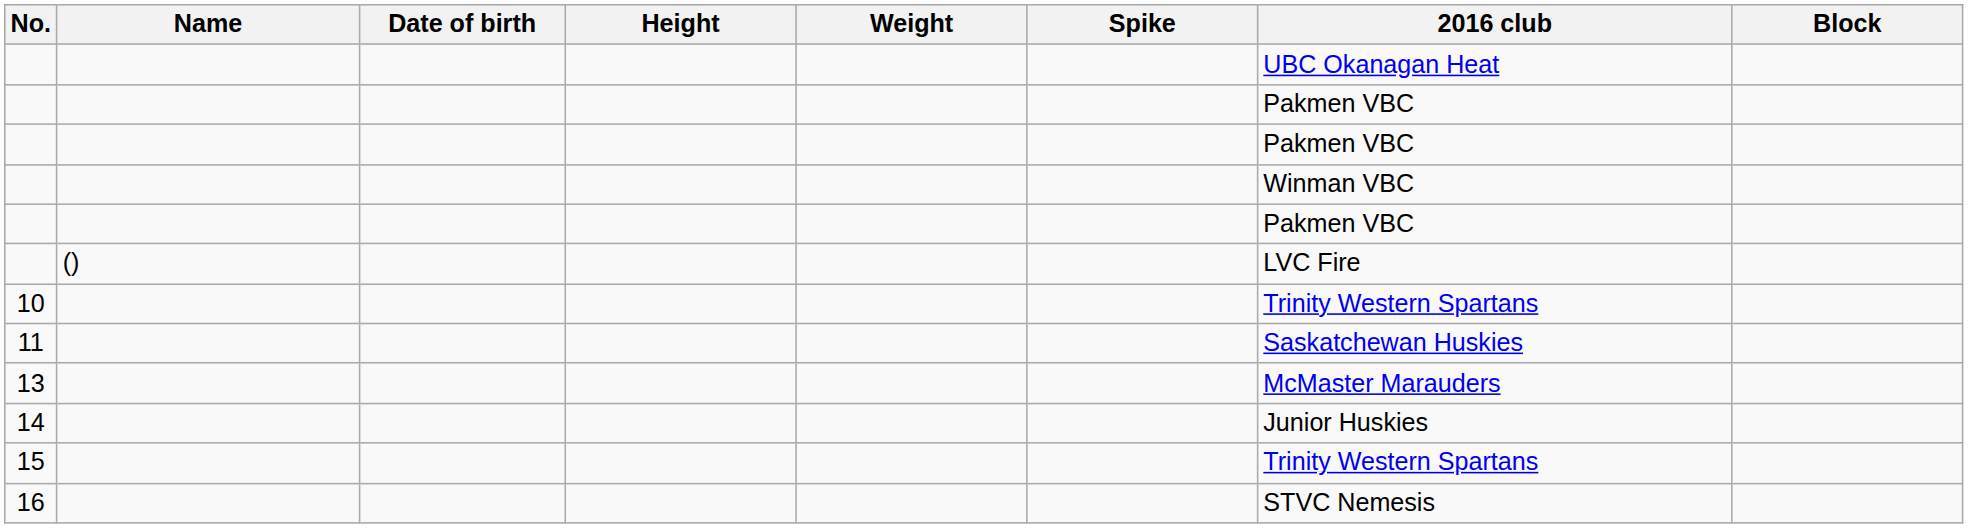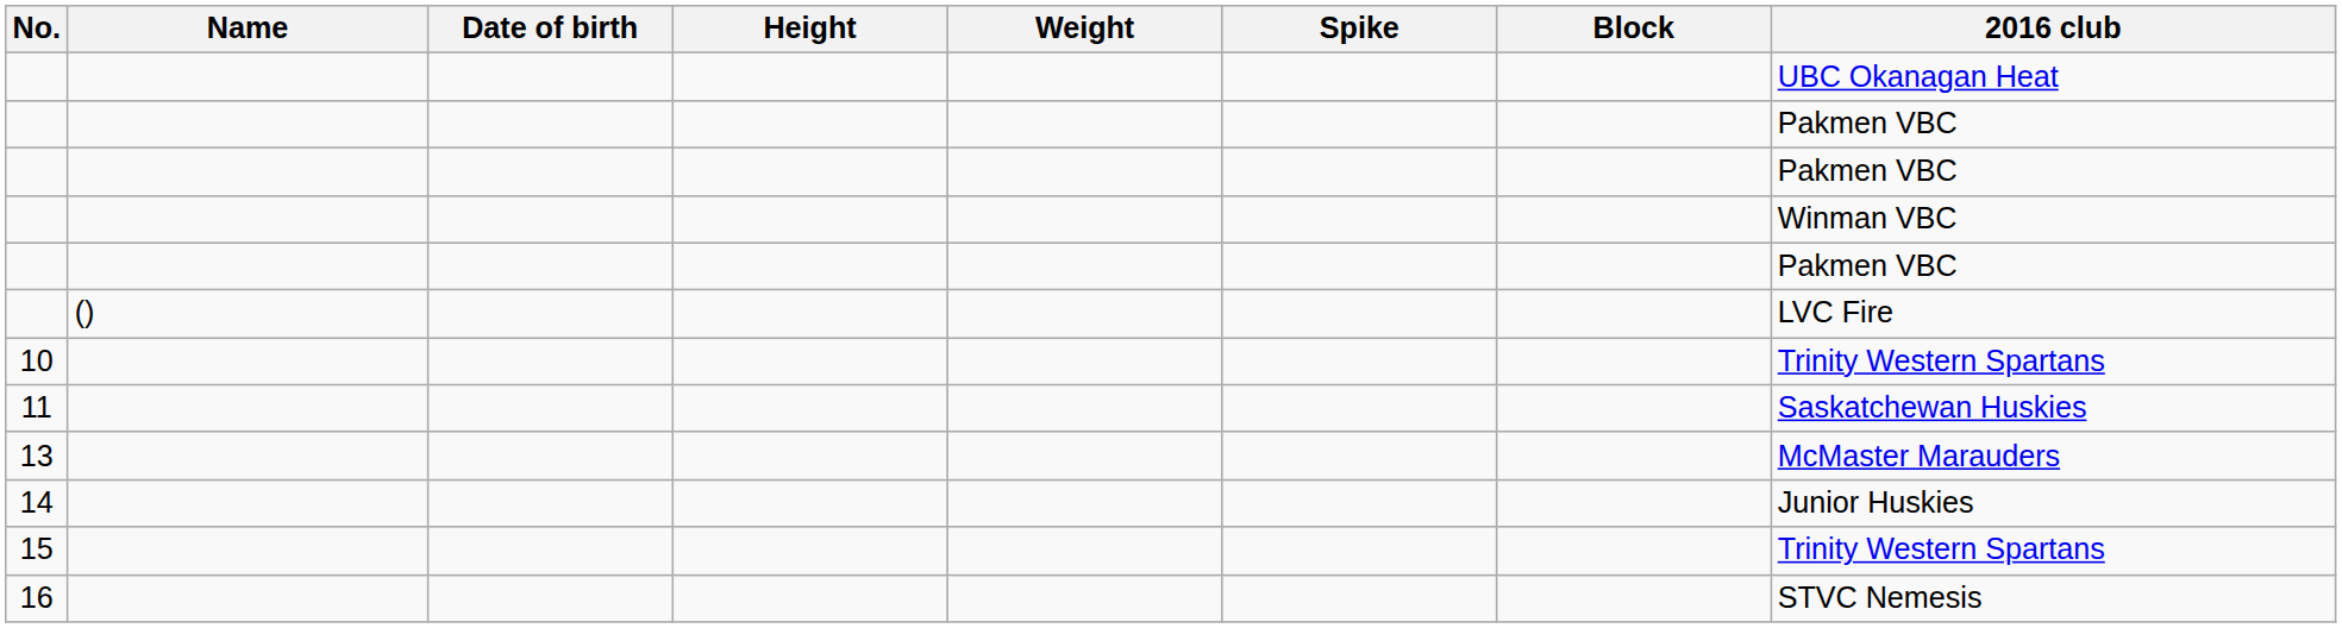 <table class="wikitable sortable" style="font-size:100%; text-align:center;">
 <tr>
 <th>No.</th>
 <th style="width:12em">Name</th>
 <th style="width:8em">Date of birth</th>
 <th style="width:9em">Height</th>
 <th style="width:9em">Weight</th>
 <th style="width:9em">Spike</th>
+<th style="width:9em">Block</th>
 <th style="width:19em">2016 club</th>
-<th style="width:9em">Block</th>
 </tr>
 <tr>
 <td></td>
 <td align=left></td>
 <td align=right></td>
 <td></td>
 <td></td>
 <td></td>
+<td></td>
 <td align=left> <a href='#'>UBC Okanagan Heat</a></td>
-<td></td>
 </tr>
 <tr>
 <td></td>
 <td align=left></td>
 <td align=right></td>
 <td></td>
 <td></td>
 <td></td>
+<td></td>
 <td align=left> Pakmen VBC</td>
-<td></td>
 </tr>
 <tr>
 <td></td>
 <td align=left></td>
 <td align=right></td>
 <td></td>
 <td></td>
 <td></td>
+<td></td>
 <td align=left> Pakmen VBC</td>
-<td></td>
 </tr>
 <tr>
 <td></td>
 <td align=left></td>
 <td align=right></td>
 <td></td>
 <td></td>
 <td></td>
+<td></td>
 <td align=left> Winman VBC</td>
-<td></td>
 </tr>
 <tr>
 <td></td>
 <td align=left></td>
 <td align=right></td>
 <td></td>
 <td></td>
 <td></td>
+<td></td>
 <td align=left> Pakmen VBC</td>
-<td></td>
 </tr>
 <tr>
 <td></td>
 <td align=left> ()</td>
 <td align=right></td>
 <td></td>
 <td></td>
 <td></td>
+<td></td>
 <td align=left> LVC Fire</td>
-<td></td>
 </tr>
 <tr>
 <td>10</td>
 <td align=left></td>
 <td align=right></td>
 <td></td>
 <td></td>
 <td></td>
+<td></td>
 <td align=left> <a href='#'>Trinity Western Spartans</a></td>
-<td></td>
 </tr>
 <tr>
 <td>11</td>
 <td align=left></td>
 <td align=right></td>
 <td></td>
 <td></td>
 <td></td>
+<td></td>
 <td align=left> <a href='#'>Saskatchewan Huskies</a></td>
-<td></td>
 </tr>
 <tr>
 <td>13</td>
 <td align=left></td>
 <td align=right></td>
 <td></td>
 <td></td>
 <td></td>
+<td></td>
 <td align=left> <a href='#'>McMaster Marauders</a></td>
-<td></td>
 </tr>
 <tr>
 <td>14</td>
 <td align=left></td>
 <td align=right></td>
 <td></td>
 <td></td>
 <td></td>
+<td></td>
 <td align=left> Junior Huskies</td>
-<td></td>
 </tr>
 <tr>
 <td>15</td>
 <td align=left></td>
 <td align=right></td>
 <td></td>
 <td></td>
 <td></td>
+<td></td>
 <td align=left> <a href='#'>Trinity Western Spartans</a></td>
-<td></td>
 </tr>
 <tr>
 <td>16</td>
 <td align=left></td>
 <td align=right></td>
 <td></td>
 <td></td>
 <td></td>
+<td></td>
 <td align=left> STVC Nemesis</td>
-<td></td>
 </tr>
 </table>
